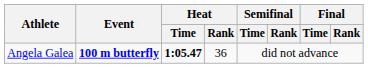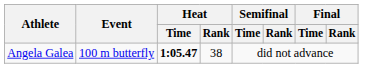 <table class=wikitable style="font-size:90%">
 <tr>
 <th rowspan="2">Athlete</th>
 <th rowspan="2">Event</th>
 <th colspan="2">Heat</th>
 <th colspan="2">Semifinal</th>
 <th colspan="2">Final</th>
 </tr>
 <tr style="font-size:95%">
 <th>Time</th>
 <th>Rank</th>
 <th>Time</th>
 <th>Rank</th>
 <th>Time</th>
 <th>Rank</th>
 </tr>
 <tr align=center>
 <td align=left><a href='#'>Angela Galea</a></td>
-<td align=left><strong><a href='#'>100 m butterfly</a></strong></td>
+<td align=left><a href='#'>100 m butterfly</a></td>
 <td><strong>1:05.47</strong></td>
-<td>36</td>
+<td>38</td>
 <td colspan=4>did not advance</td>
 </tr>
 </table>
